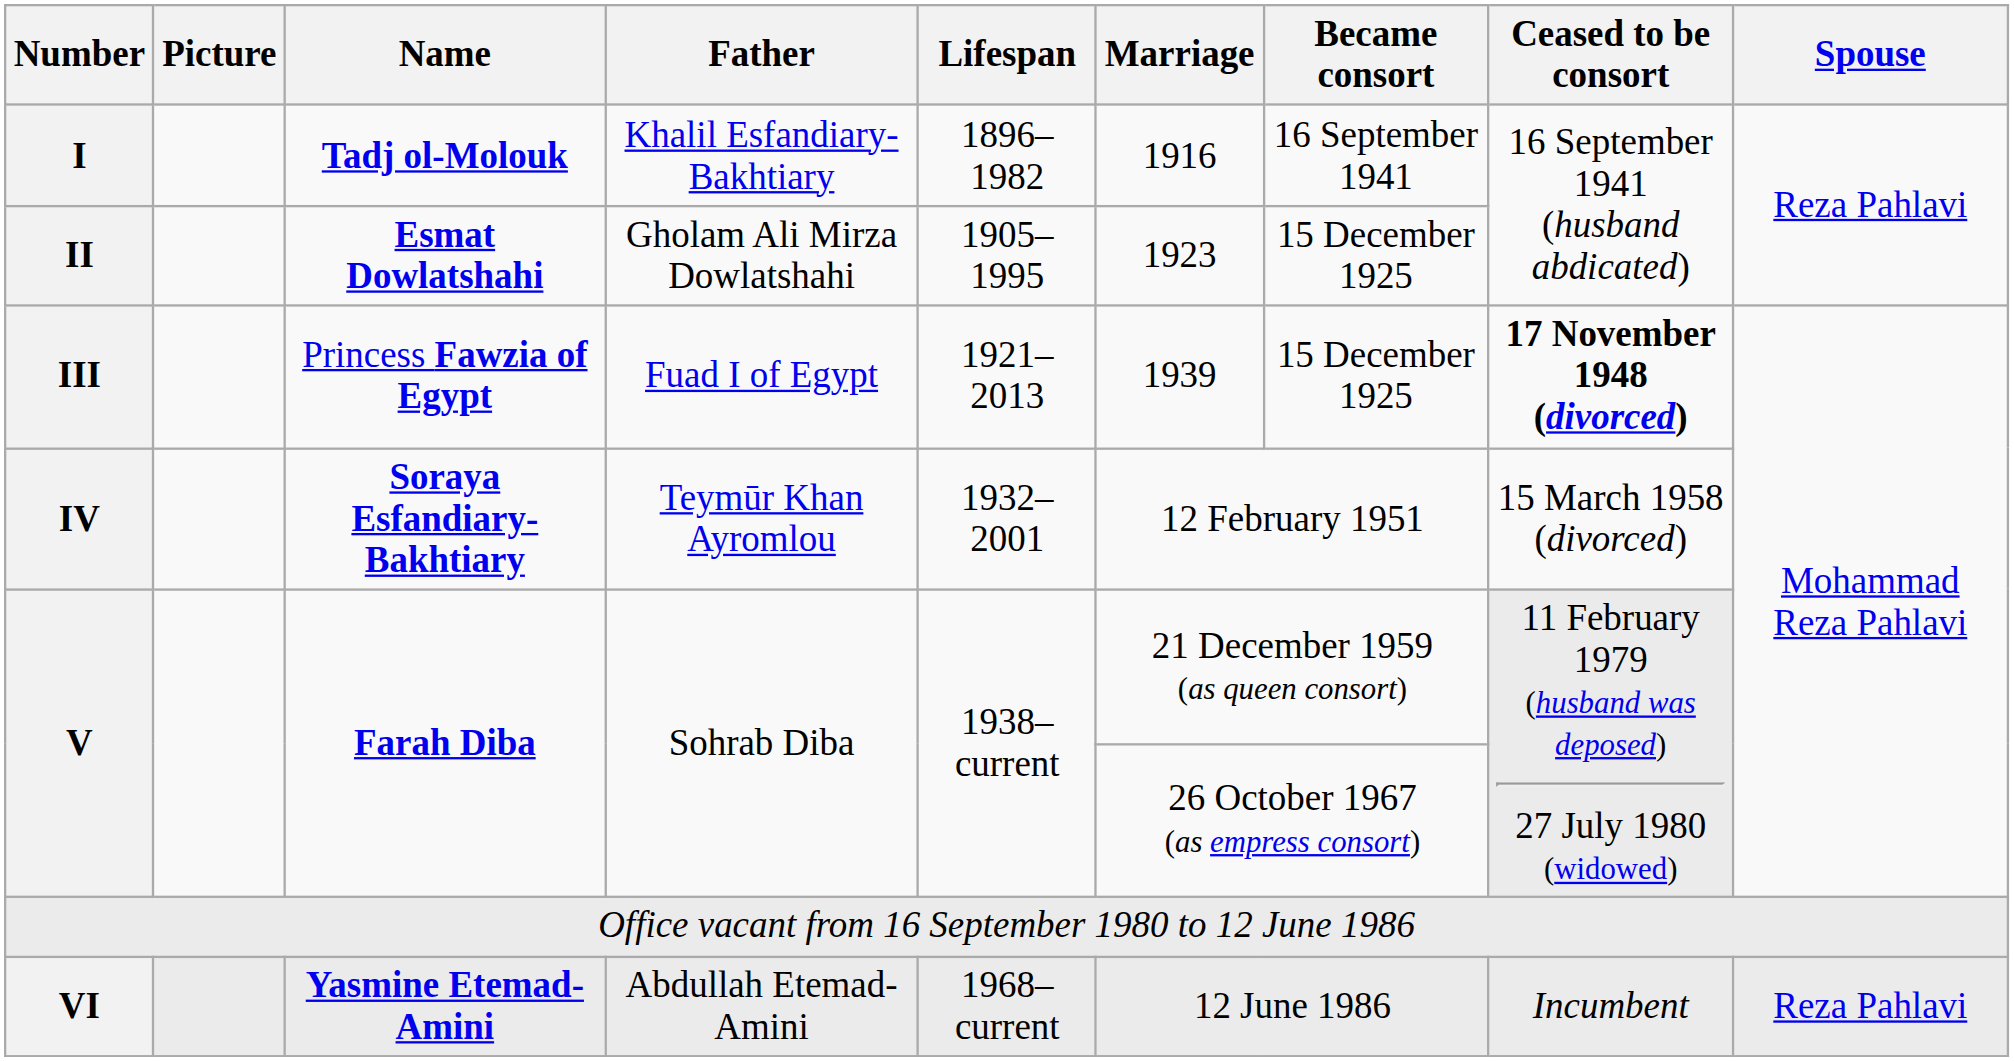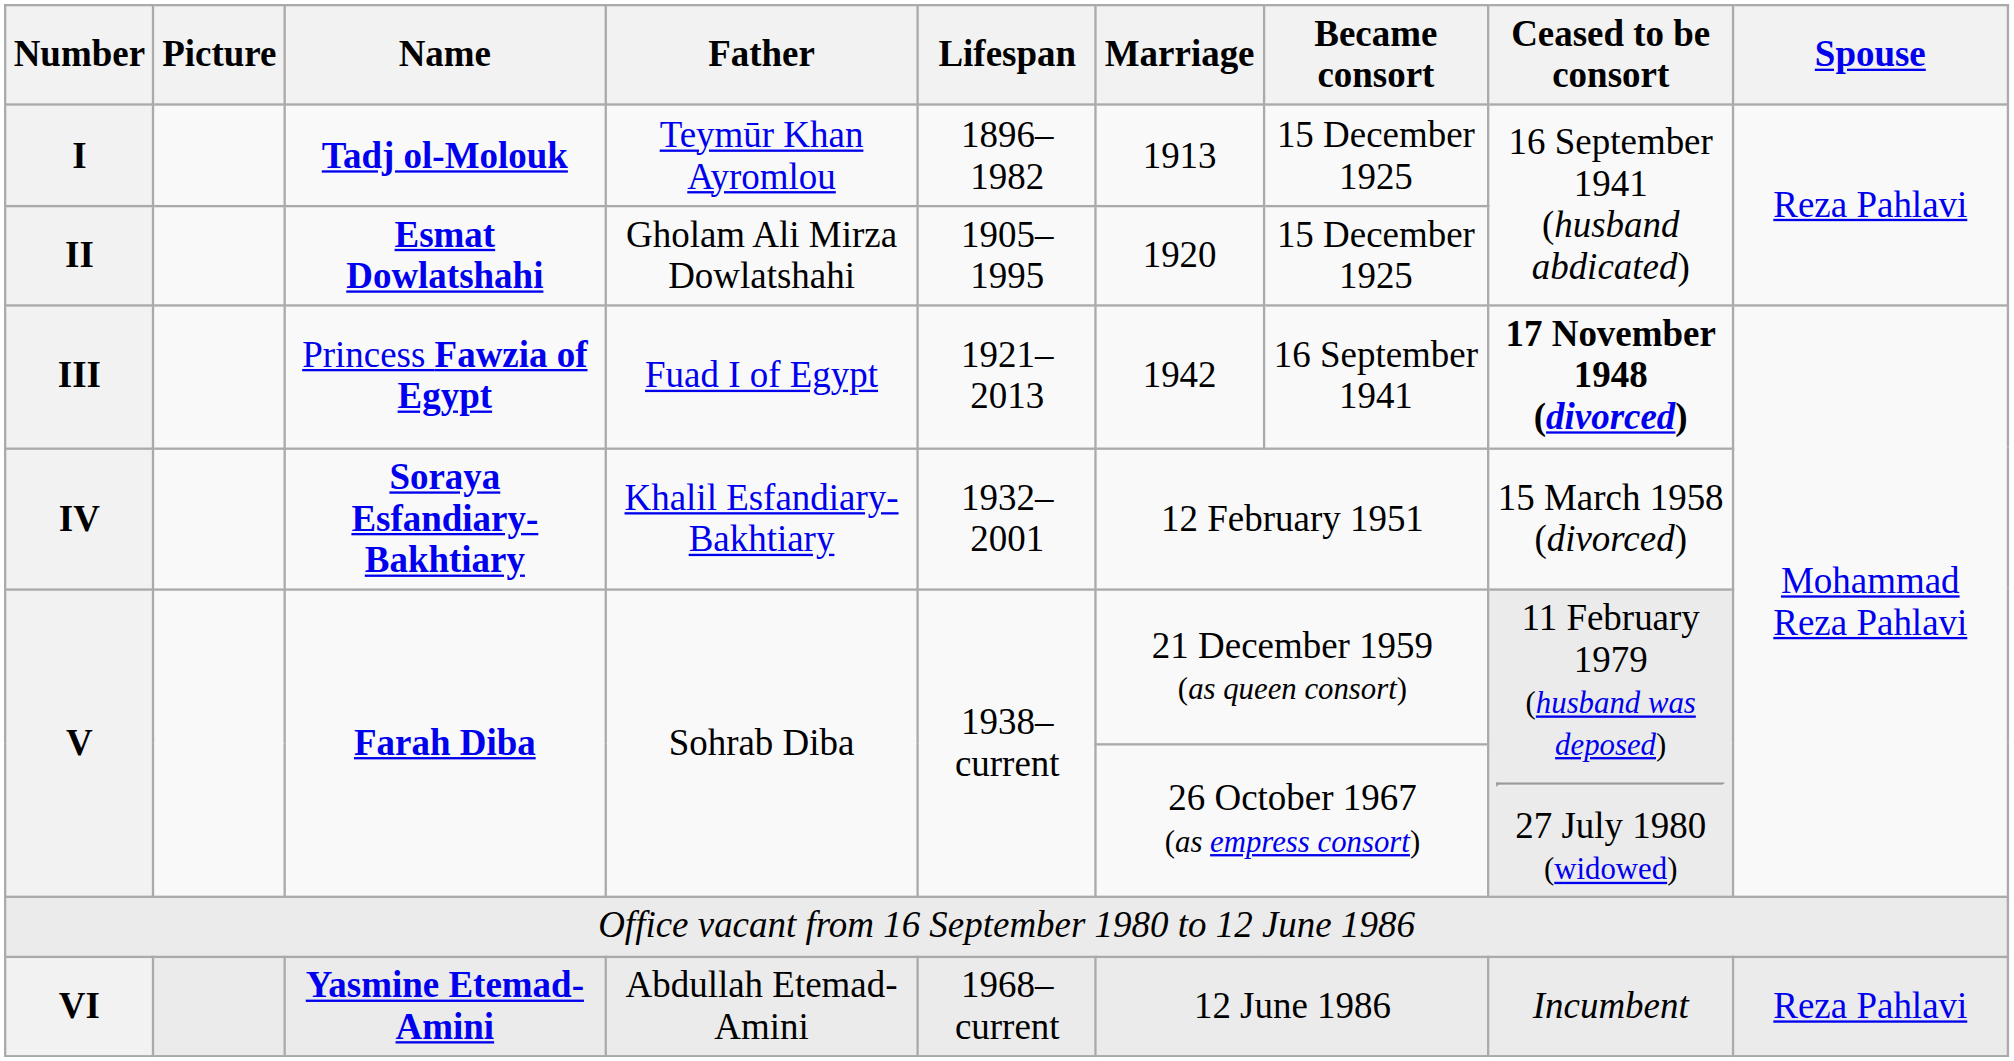 <table class="wikitable" style="text-align:center;">
 <tr>
 <th>Number</th>
 <th>Picture</th>
 <th>Name</th>
 <th>Father</th>
 <th>Lifespan</th>
 <th>Marriage</th>
 <th>Became consort</th>
 <th>Ceased to be consort</th>
 <th><a href='#'>Spouse</a></th>
 </tr>
 <tr>
 <th>I</th>
 <td></td>
 <td><a href='#'><strong>Tadj ol-Molouk</strong></a></td>
-<td><a href='#'>Khalil Esfandiary-Bakhtiary</a></td>
+<td><a href='#'>Teymūr Khan Ayromlou</a></td>
 <td>1896–1982</td>
-<td>1916</td>
-<td>16 September 1941</td>
+<td>1913</td>
+<td>15 December 1925</td>
 <td rowspan=2>16 September 1941<br>(<em>husband abdicated</em>)</td>
 <td rowspan="2"><a href='#'>Reza Pahlavi</a></td>
 </tr>
 <tr>
 <th>II</th>
 <td></td>
 <td><a href='#'><strong>Esmat Dowlatshahi</strong></a></td>
 <td>Gholam Ali Mirza Dowlatshahi</td>
 <td>1905–1995</td>
-<td>1923</td>
+<td>1920</td>
 <td>15 December 1925</td>
 </tr>
 <tr>
 <th>III</th>
 <td></td>
 <td><a href='#'>Princess <strong>Fawzia of Egypt</strong></a></td>
 <td><a href='#'>Fuad I of Egypt</a></td>
 <td>1921–2013</td>
-<td>1939</td>
-<td>15 December 1925</td>
+<td>1942</td>
+<td>16 September 1941</td>
 <td><strong>17 November 1948<br>(<em><a href='#'>divorced</a></em>)</strong></td>
 <td rowspan="4"><a href='#'>Mohammad Reza Pahlavi</a></td>
 </tr>
 <tr>
 <th>IV</th>
 <td></td>
 <td><a href='#'><strong>Soraya Esfandiary-Bakhtiary</strong></a></td>
-<td><a href='#'>Teymūr Khan Ayromlou</a></td>
+<td><a href='#'>Khalil Esfandiary-Bakhtiary</a></td>
 <td>1932–2001</td>
 <td colspan="2">12 February 1951</td>
 <td>15 March 1958<br>(<em>divorced</em>)</td>
 </tr>
 <tr>
 <th rowspan="2">V</th>
 <td rowspan="2"></td>
 <td rowspan="2"><a href='#'><strong>Farah Diba</strong></a></td>
 <td rowspan="2">Sohrab Diba</td>
 <td rowspan="2">1938–current</td>
 <td colspan="2">21 December 1959<br><small>(<em>as queen consort</em>)</small></td>
 <td rowspan="2" style="background-color: #EBEBEB;">11 February 1979<br><small>(<em><a href='#'>husband was deposed</a></em>)</small><hr>27 July 1980<br><small>(<a href='#'>widowed</a>)</small></td>
 </tr>
 <tr>
 <td colspan="2">26 October 1967<br><small>(<em>as <a href='#'>empress consort</a></em>)</small></td>
 </tr>
 <tr>
 <td colspan="9" style="background-color: #EBEBEB;"><em>Office vacant from 16 September 1980 to 12 June 1986</em></td>
 </tr>
 <tr>
 <th>VI</th>
 <td style="background-color: #EBEBEB;"></td>
 <td style="background-color: #EBEBEB;"><a href='#'><strong>Yasmine Etemad-Amini</strong></a></td>
 <td style="background-color: #EBEBEB;">Abdullah Etemad-Amini</td>
 <td style="background-color: #EBEBEB;">1968–current</td>
 <td colspan="2" style="background-color: #EBEBEB;">12 June 1986</td>
 <td style="background-color: #EBEBEB;"><em>Incumbent</em></td>
 <td style="background-color: #EBEBEB;"><a href='#'>Reza Pahlavi</a></td>
 </tr>
 </table>
